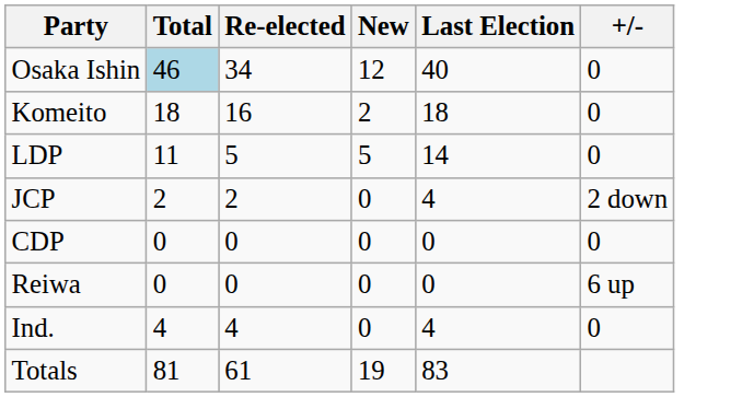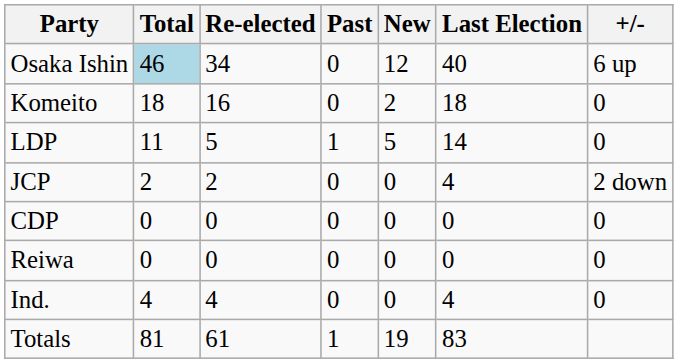 <table class="wikitable">
 <tr>
 <th>Party</th>
 <th>Total</th>
 <th>Re-elected</th>
+<th>Past</th>
 <th>New</th>
 <th>Last Election</th>
 <th>+/-</th>
 </tr>
 <tr>
 <td>Osaka Ishin</td>
 <td style="background: lightblue;">46</td>
 <td>34</td>
+<td>0</td>
 <td>12</td>
 <td>40</td>
-<td>0</td>
+<td>6 up</td>
 </tr>
 <tr>
 <td>Komeito</td>
 <td>18</td>
 <td>16</td>
+<td>0</td>
 <td>2</td>
 <td>18</td>
 <td>0</td>
 </tr>
 <tr>
 <td>LDP</td>
 <td>11</td>
 <td>5</td>
+<td>1</td>
 <td>5</td>
 <td>14</td>
 <td>0</td>
 </tr>
 <tr>
 <td>JCP</td>
 <td>2</td>
 <td>2</td>
 <td>0</td>
+<td>0</td>
 <td>4</td>
 <td>2 down</td>
 </tr>
 <tr>
 <td>CDP</td>
+<td>0</td>
 <td>0</td>
 <td>0</td>
 <td>0</td>
 <td>0</td>
 <td>0</td>
 </tr>
 <tr>
 <td>Reiwa</td>
 <td>0</td>
 <td>0</td>
 <td>0</td>
 <td>0</td>
-<td>6 up</td>
+<td>0</td>
+<td>0</td>
 </tr>
 <tr>
 <td>Ind.</td>
 <td>4</td>
 <td>4</td>
+<td>0</td>
 <td>0</td>
 <td>4</td>
 <td>0</td>
 </tr>
 <tr>
 <td>Totals</td>
 <td>81</td>
 <td>61</td>
+<td>1</td>
 <td>19</td>
 <td>83</td>
 <td></td>
 </tr>
 </table>
